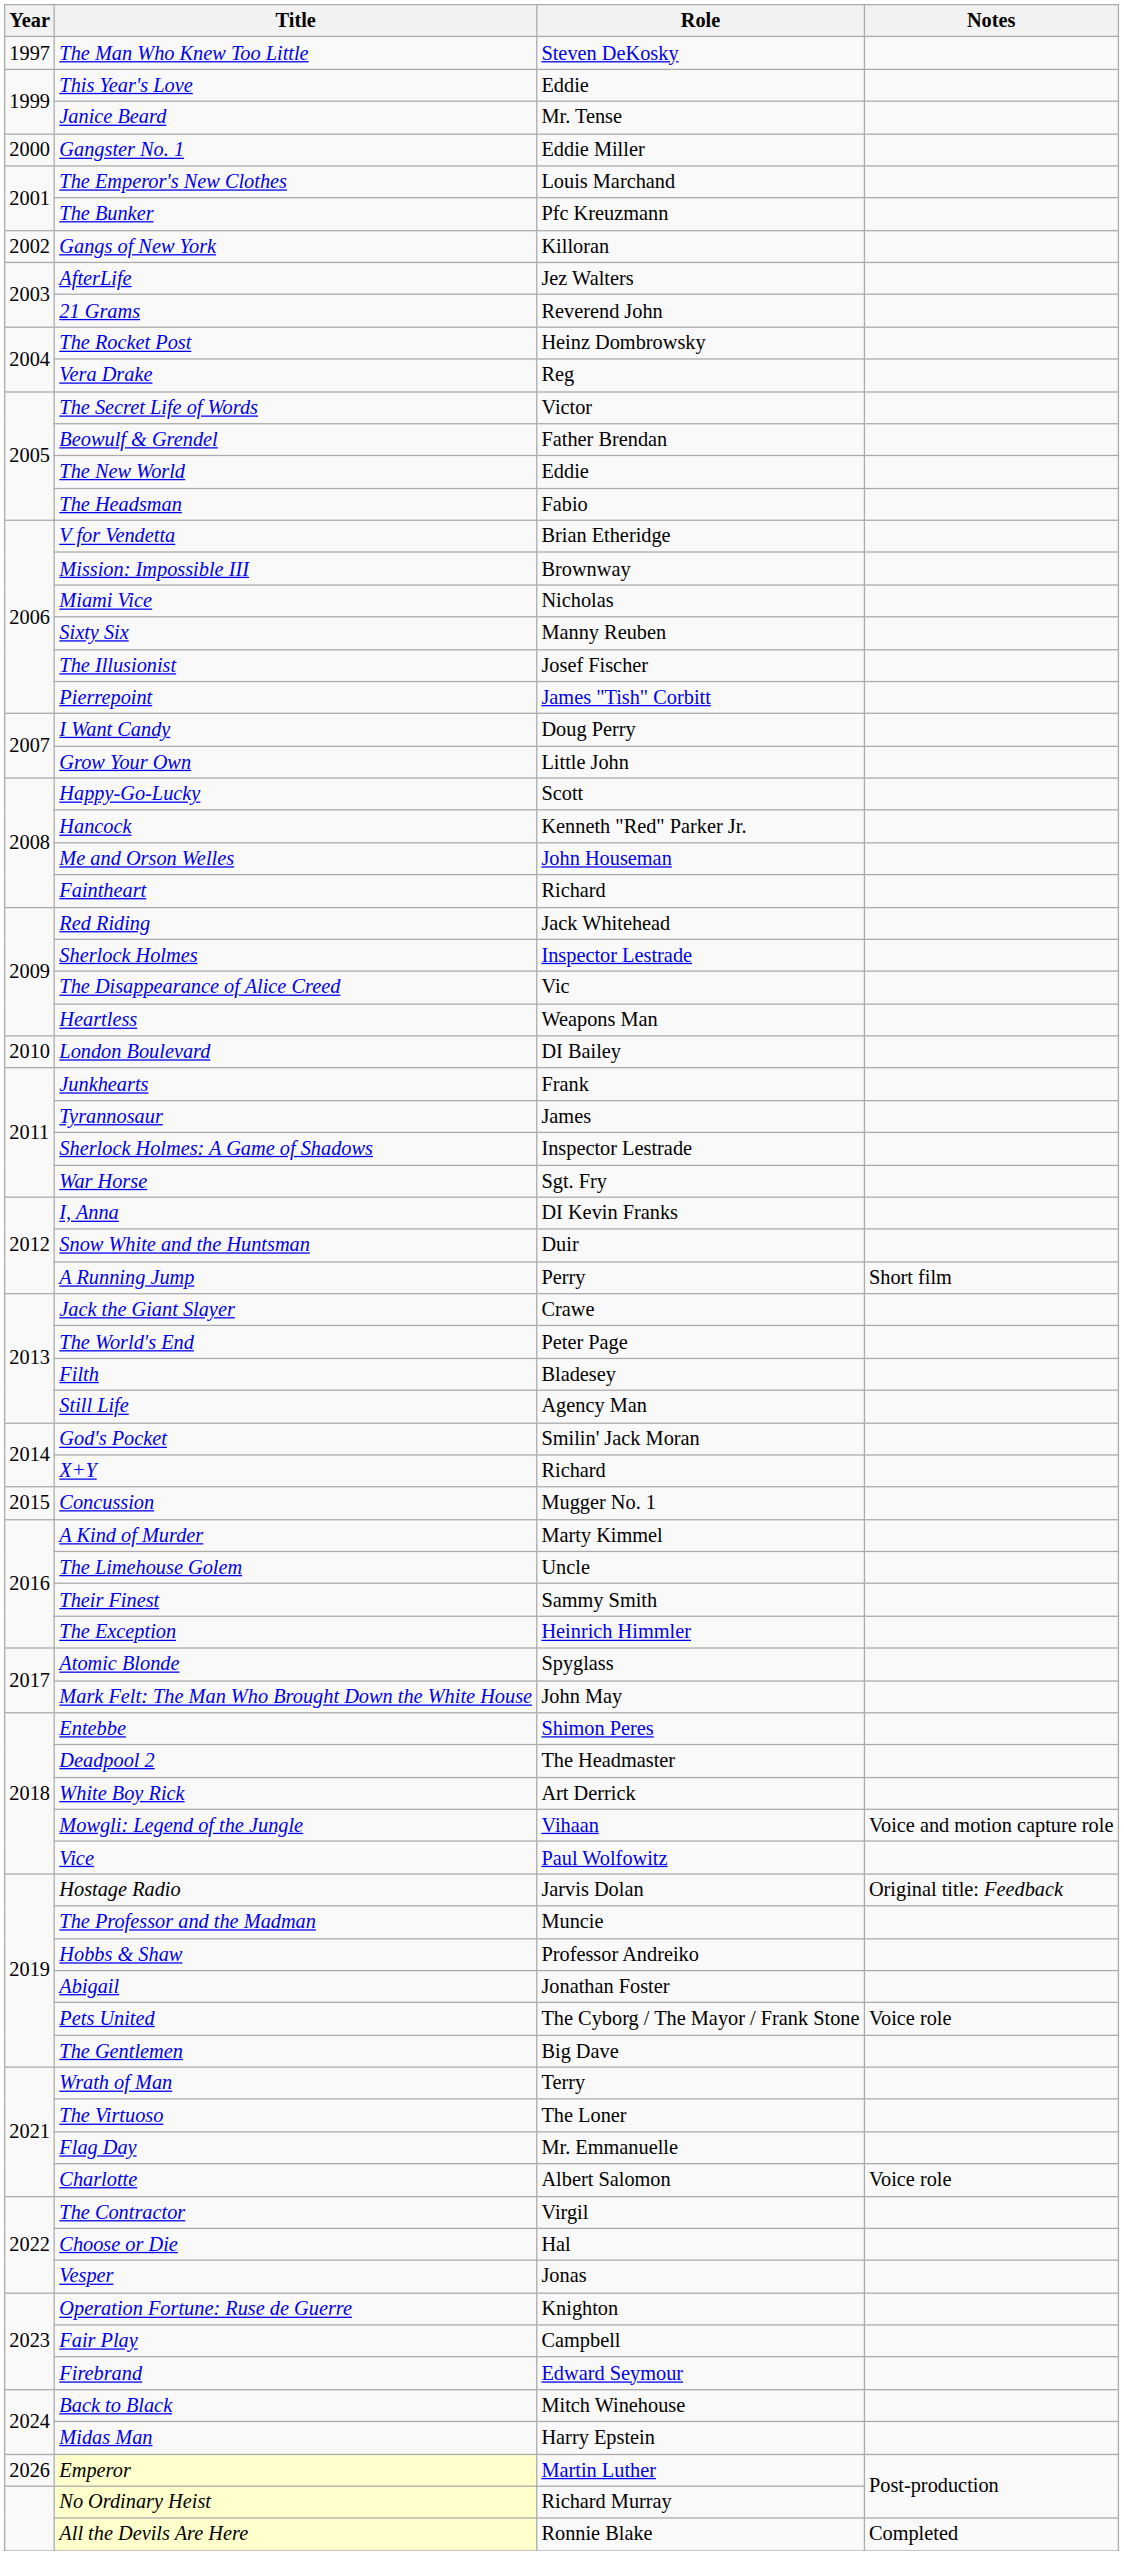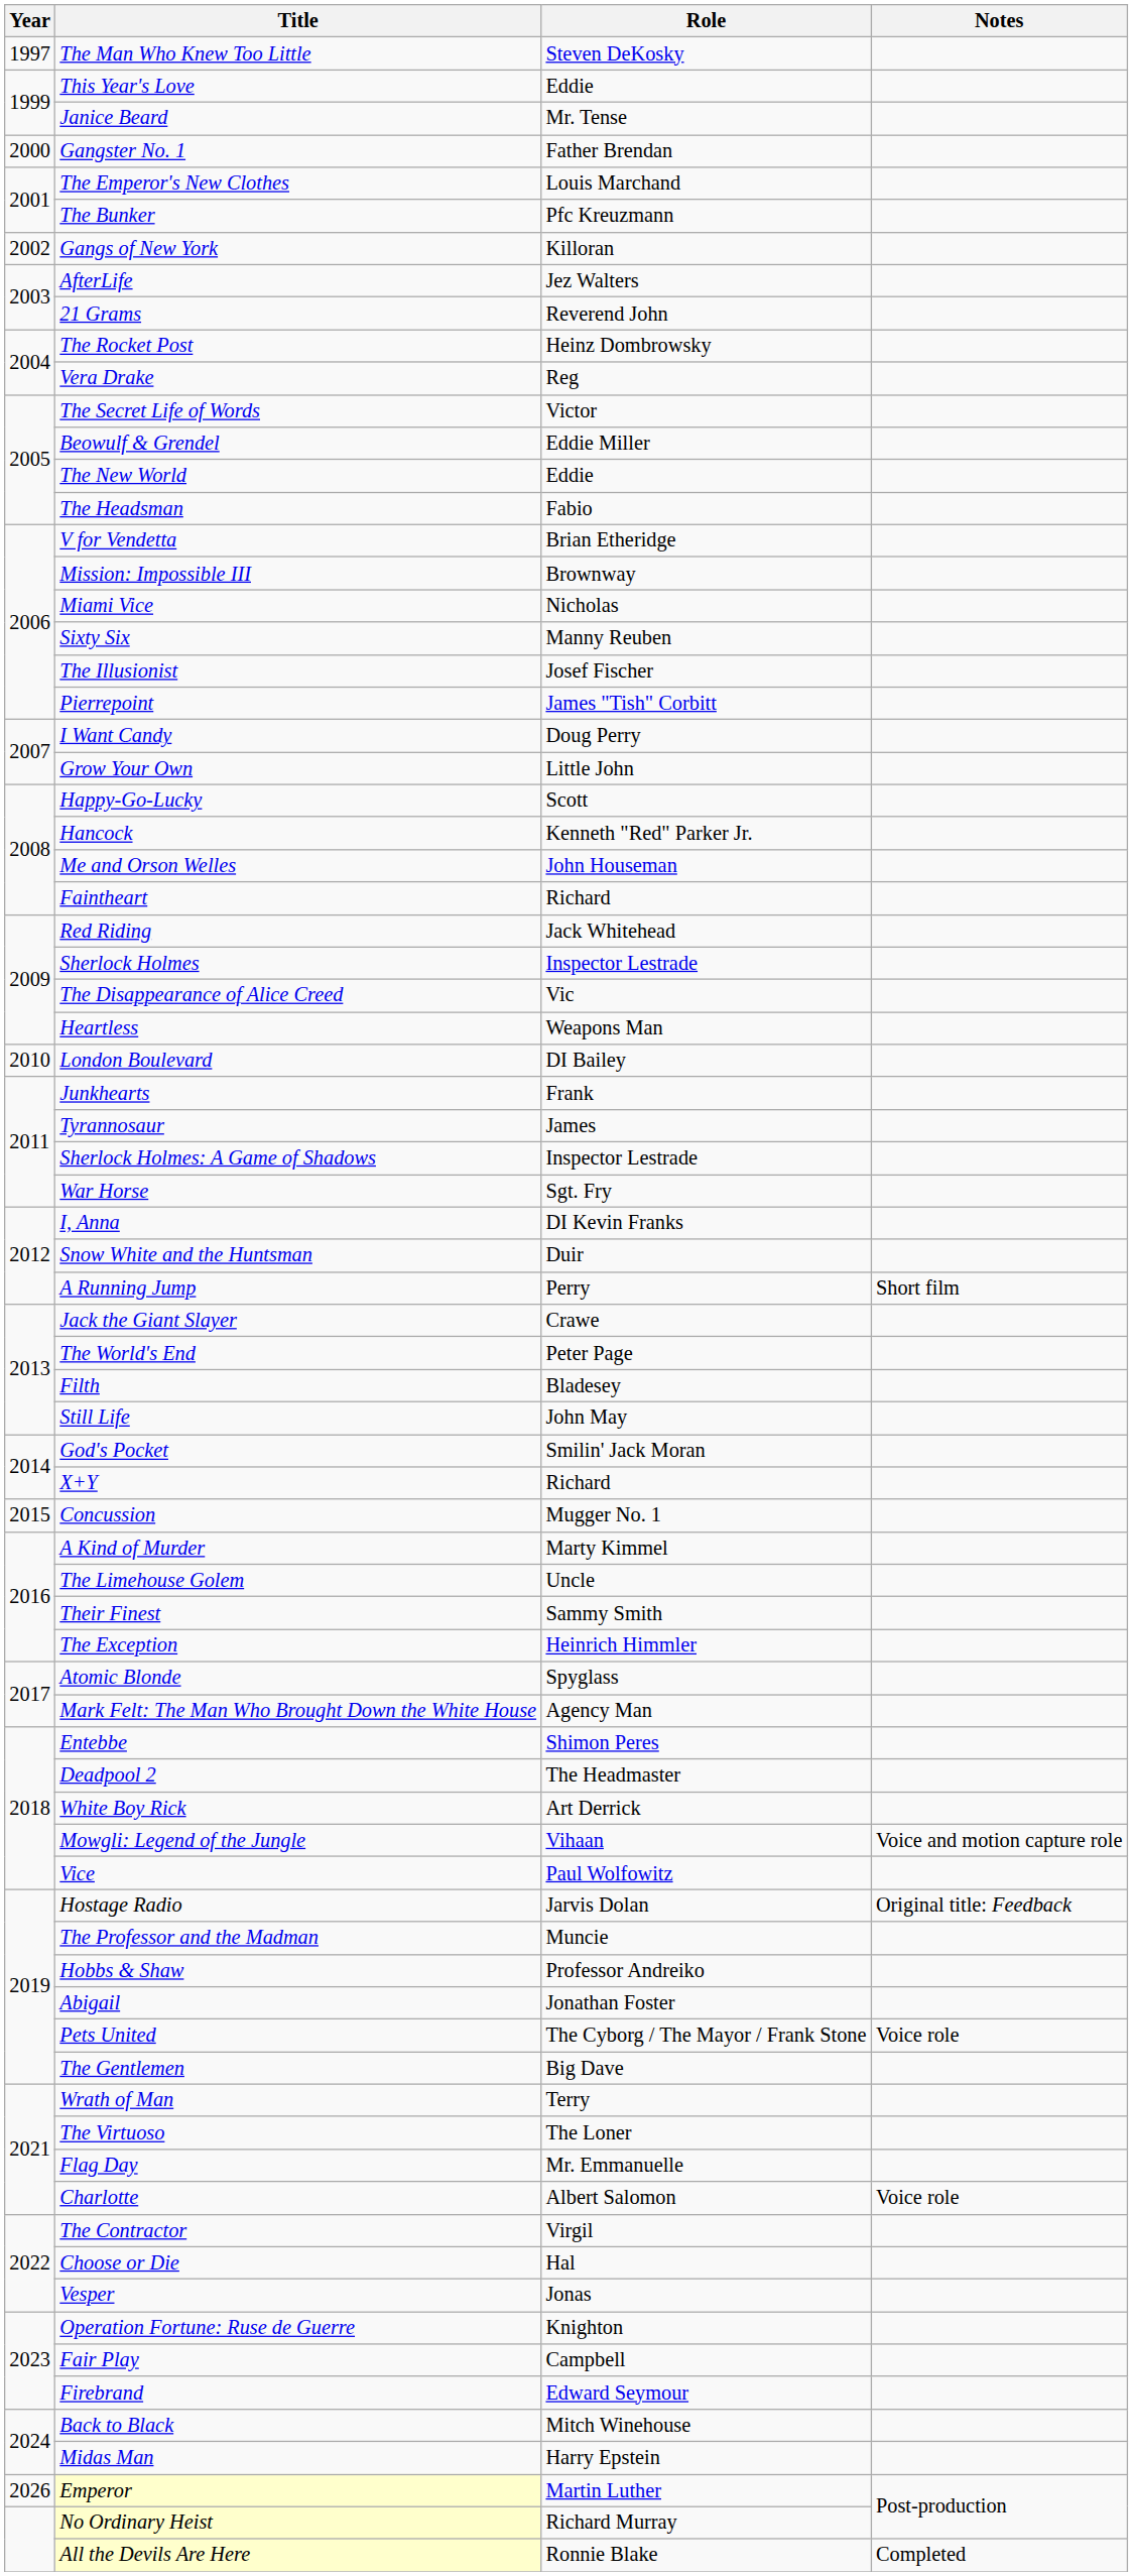 <table class="wikitable sortable">
 <tr>
 <th>Year</th>
 <th>Title</th>
 <th>Role</th>
 <th>Notes</th>
 </tr>
 <tr>
 <td>1997</td>
 <td><em><a href='#'>The Man Who Knew Too Little</a></em></td>
 <td><a href='#'>Steven DeKosky</a></td>
 <td></td>
 </tr>
 <tr>
 <td rowspan=2>1999</td>
 <td><em><a href='#'>This Year's Love</a></em></td>
 <td>Eddie</td>
 <td></td>
 </tr>
 <tr>
 <td><em><a href='#'>Janice Beard</a></em></td>
 <td>Mr. Tense</td>
 <td></td>
 </tr>
 <tr>
 <td>2000</td>
 <td><em><a href='#'>Gangster No. 1</a></em></td>
-<td>Eddie Miller</td>
+<td>Father Brendan</td>
 <td></td>
 </tr>
 <tr>
 <td rowspan=2>2001</td>
 <td><em><a href='#'>The Emperor's New Clothes</a></em></td>
 <td>Louis Marchand</td>
 <td></td>
 </tr>
 <tr>
 <td><em><a href='#'>The Bunker</a></em></td>
 <td>Pfc Kreuzmann</td>
 <td></td>
 </tr>
 <tr>
 <td>2002</td>
 <td><em><a href='#'>Gangs of New York</a></em></td>
 <td>Killoran</td>
 <td></td>
 </tr>
 <tr>
 <td rowspan=2>2003</td>
 <td><em><a href='#'>AfterLife</a></em></td>
 <td>Jez Walters</td>
 <td></td>
 </tr>
 <tr>
 <td><em><a href='#'>21 Grams</a></em></td>
 <td>Reverend John</td>
 <td></td>
 </tr>
 <tr>
 <td rowspan=2>2004</td>
 <td><em><a href='#'>The Rocket Post</a></em></td>
 <td>Heinz Dombrowsky</td>
 <td></td>
 </tr>
 <tr>
 <td><em><a href='#'>Vera Drake</a></em></td>
 <td>Reg</td>
 <td></td>
 </tr>
 <tr>
 <td rowspan=4>2005</td>
 <td><em><a href='#'>The Secret Life of Words</a></em></td>
 <td>Victor</td>
 <td></td>
 </tr>
 <tr>
 <td><em><a href='#'>Beowulf & Grendel</a></em></td>
-<td>Father Brendan</td>
+<td>Eddie Miller</td>
 <td></td>
 </tr>
 <tr>
 <td><em><a href='#'>The New World</a></em></td>
 <td>Eddie</td>
 <td></td>
 </tr>
 <tr>
 <td><em><a href='#'>The Headsman</a></em></td>
 <td>Fabio</td>
 <td></td>
 </tr>
 <tr>
 <td rowspan=6>2006</td>
 <td><em><a href='#'>V for Vendetta</a></em></td>
 <td>Brian Etheridge</td>
 <td></td>
 </tr>
 <tr>
 <td><em><a href='#'>Mission: Impossible III</a></em></td>
 <td>Brownway</td>
 <td></td>
 </tr>
 <tr>
 <td><em><a href='#'>Miami Vice</a></em></td>
 <td>Nicholas</td>
 <td></td>
 </tr>
 <tr>
 <td><em><a href='#'>Sixty Six</a></em></td>
 <td>Manny Reuben</td>
 <td></td>
 </tr>
 <tr>
 <td><em><a href='#'>The Illusionist</a></em></td>
 <td>Josef Fischer</td>
 <td></td>
 </tr>
 <tr>
 <td><em><a href='#'>Pierrepoint</a></em></td>
 <td><a href='#'>James "Tish" Corbitt</a></td>
 <td></td>
 </tr>
 <tr>
 <td rowspan=2>2007</td>
 <td><em><a href='#'>I Want Candy</a></em></td>
 <td>Doug Perry</td>
 <td></td>
 </tr>
 <tr>
 <td><em><a href='#'>Grow Your Own</a></em></td>
 <td>Little John</td>
 <td></td>
 </tr>
 <tr>
 <td rowspan=4>2008</td>
 <td><em><a href='#'>Happy-Go-Lucky</a></em></td>
 <td>Scott</td>
 <td></td>
 </tr>
 <tr>
 <td><em><a href='#'>Hancock</a></em></td>
 <td>Kenneth "Red" Parker Jr.</td>
 <td></td>
 </tr>
 <tr>
 <td><em><a href='#'>Me and Orson Welles</a></em></td>
 <td><a href='#'>John Houseman</a></td>
 <td></td>
 </tr>
 <tr>
 <td><em><a href='#'>Faintheart</a></em></td>
 <td>Richard</td>
 <td></td>
 </tr>
 <tr>
 <td rowspan=4>2009</td>
 <td><em><a href='#'>Red Riding</a></em></td>
 <td>Jack Whitehead</td>
 <td></td>
 </tr>
 <tr>
 <td><em><a href='#'>Sherlock Holmes</a></em></td>
 <td><a href='#'>Inspector Lestrade</a></td>
 <td></td>
 </tr>
 <tr>
 <td><em><a href='#'>The Disappearance of Alice Creed</a></em></td>
 <td>Vic</td>
 <td></td>
 </tr>
 <tr>
 <td><em><a href='#'>Heartless</a></em></td>
 <td>Weapons Man</td>
 <td></td>
 </tr>
 <tr>
 <td>2010</td>
 <td><em><a href='#'>London Boulevard</a></em></td>
 <td>DI Bailey</td>
 <td></td>
 </tr>
 <tr>
 <td rowspan=4>2011</td>
 <td><em><a href='#'>Junkhearts</a></em></td>
 <td>Frank</td>
 <td></td>
 </tr>
 <tr>
 <td><em><a href='#'>Tyrannosaur</a></em></td>
 <td>James</td>
 <td></td>
 </tr>
 <tr>
 <td><em><a href='#'>Sherlock Holmes: A Game of Shadows</a></em></td>
 <td>Inspector Lestrade</td>
 <td></td>
 </tr>
 <tr>
 <td><em><a href='#'>War Horse</a></em></td>
 <td>Sgt. Fry</td>
 <td></td>
 </tr>
 <tr>
 <td rowspan=3>2012</td>
 <td><em><a href='#'>I, Anna</a></em></td>
 <td>DI Kevin Franks</td>
 <td></td>
 </tr>
 <tr>
 <td><em><a href='#'>Snow White and the Huntsman</a></em></td>
 <td>Duir</td>
 <td></td>
 </tr>
 <tr>
 <td><em><a href='#'>A Running Jump</a></em></td>
 <td>Perry</td>
 <td>Short film</td>
 </tr>
 <tr>
 <td rowspan=4>2013</td>
 <td><em><a href='#'>Jack the Giant Slayer</a></em></td>
 <td>Crawe</td>
 <td></td>
 </tr>
 <tr>
 <td><em><a href='#'>The World's End</a></em> </td>
 <td>Peter Page</td>
 <td></td>
 </tr>
 <tr>
 <td><em><a href='#'>Filth</a></em></td>
 <td>Bladesey</td>
 <td></td>
 </tr>
 <tr>
 <td><em><a href='#'>Still Life</a></em></td>
-<td>Agency Man</td>
+<td>John May</td>
 <td></td>
 </tr>
 <tr>
 <td rowspan=2>2014</td>
 <td><em><a href='#'>God's Pocket</a></em></td>
 <td>Smilin' Jack Moran</td>
 <td></td>
 </tr>
 <tr>
 <td><em><a href='#'>X+Y</a></em></td>
 <td>Richard</td>
 <td></td>
 </tr>
 <tr>
 <td>2015</td>
 <td><em><a href='#'>Concussion</a></em></td>
 <td>Mugger No. 1</td>
 <td></td>
 </tr>
 <tr>
 <td rowspan=4>2016</td>
 <td><em><a href='#'>A Kind of Murder</a></em></td>
 <td>Marty Kimmel</td>
 <td></td>
 </tr>
 <tr>
 <td><em><a href='#'>The Limehouse Golem</a></em></td>
 <td>Uncle</td>
 <td></td>
 </tr>
 <tr>
 <td><em><a href='#'>Their Finest</a></em></td>
 <td>Sammy Smith</td>
 <td></td>
 </tr>
 <tr>
 <td><em><a href='#'>The Exception</a></em></td>
 <td><a href='#'>Heinrich Himmler</a></td>
 <td></td>
 </tr>
 <tr>
 <td rowspan=2>2017</td>
 <td><em><a href='#'>Atomic Blonde</a></em></td>
 <td>Spyglass</td>
 <td></td>
 </tr>
 <tr>
 <td><em><a href='#'>Mark Felt: The Man Who Brought Down the White House</a></em></td>
-<td>John May</td>
+<td>Agency Man</td>
 <td></td>
 </tr>
 <tr>
 <td rowspan=5>2018</td>
 <td><em><a href='#'>Entebbe</a></em></td>
 <td><a href='#'>Shimon Peres</a></td>
 <td></td>
 </tr>
 <tr>
 <td><em><a href='#'>Deadpool 2</a></em></td>
 <td>The Headmaster</td>
 <td></td>
 </tr>
 <tr>
 <td><em><a href='#'>White Boy Rick</a></em></td>
 <td>Art Derrick</td>
 <td></td>
 </tr>
 <tr>
 <td><em><a href='#'>Mowgli: Legend of the Jungle</a></em></td>
 <td><a href='#'>Vihaan</a></td>
 <td>Voice and motion capture role</td>
 </tr>
 <tr>
 <td><em><a href='#'>Vice</a></em></td>
 <td><a href='#'>Paul Wolfowitz</a></td>
 <td></td>
 </tr>
 <tr>
 <td rowspan=6>2019</td>
 <td><em>Hostage Radio</em></td>
 <td>Jarvis Dolan</td>
 <td>Original title: <em>Feedback</em></td>
 </tr>
 <tr>
 <td><em><a href='#'>The Professor and the Madman</a></em></td>
 <td>Muncie</td>
 <td></td>
 </tr>
 <tr>
 <td><em><a href='#'>Hobbs & Shaw</a></em> </td>
 <td>Professor Andreiko</td>
 <td></td>
 </tr>
 <tr>
 <td><em><a href='#'>Abigail</a></em></td>
 <td>Jonathan Foster</td>
 <td></td>
 </tr>
 <tr>
 <td><em><a href='#'>Pets United</a></em></td>
 <td>The Cyborg / The Mayor / Frank Stone</td>
 <td>Voice role</td>
 </tr>
 <tr>
 <td><em><a href='#'>The Gentlemen</a></em></td>
 <td>Big Dave</td>
 <td></td>
 </tr>
 <tr>
 <td rowspan=4>2021</td>
 <td><em><a href='#'>Wrath of Man</a></em></td>
 <td>Terry</td>
 <td></td>
 </tr>
 <tr>
 <td><em><a href='#'>The Virtuoso</a></em></td>
 <td>The Loner</td>
 <td></td>
 </tr>
 <tr>
 <td><em><a href='#'>Flag Day</a></em></td>
 <td>Mr. Emmanuelle</td>
 <td></td>
 </tr>
 <tr>
 <td><em><a href='#'>Charlotte</a></em></td>
 <td>Albert Salomon</td>
 <td>Voice role</td>
 </tr>
 <tr>
 <td rowspan=3>2022</td>
 <td><em><a href='#'>The Contractor</a></em></td>
 <td>Virgil</td>
 <td></td>
 </tr>
 <tr>
 <td><em><a href='#'>Choose or Die</a></em></td>
 <td>Hal</td>
 <td></td>
 </tr>
 <tr>
 <td><em><a href='#'>Vesper</a></em></td>
 <td>Jonas</td>
 <td></td>
 </tr>
 <tr>
 <td rowspan=3>2023</td>
 <td><em><a href='#'>Operation Fortune: Ruse de Guerre</a></em></td>
 <td>Knighton</td>
 <td></td>
 </tr>
 <tr>
 <td><em><a href='#'>Fair Play</a></em></td>
 <td>Campbell</td>
 <td></td>
 </tr>
 <tr>
 <td><em><a href='#'>Firebrand</a></em></td>
 <td><a href='#'>Edward Seymour</a></td>
 <td></td>
 </tr>
 <tr>
 <td rowspan=2>2024</td>
 <td><em><a href='#'>Back to Black</a></em></td>
 <td>Mitch Winehouse</td>
 <td></td>
 </tr>
 <tr>
 <td><em><a href='#'>Midas Man</a></em></td>
 <td>Harry Epstein</td>
 <td></td>
 </tr>
 <tr>
 <td>2026</td>
 <td style="background:#FFFFCC;"><em>Emperor</em> </td>
 <td><a href='#'>Martin Luther</a></td>
 <td rowspan=2>Post-production</td>
 </tr>
 <tr>
 <td rowspan=2></td>
 <td style="background:#FFFFCC;"><em>No Ordinary Heist</em> </td>
 <td>Richard Murray</td>
 </tr>
 <tr>
 <td style="background:#FFFFCC;"><em>All the Devils Are Here</em> </td>
 <td>Ronnie Blake</td>
 <td>Completed</td>
 </tr>
 </table>
